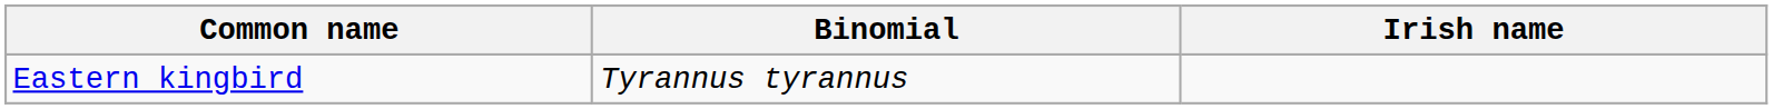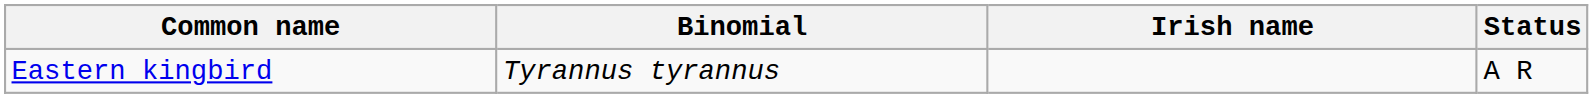 <table width=60% class="wikitable">
 <tr>
 <th width=32%>Common name</th>
 <th width=32%>Binomial</th>
 <th width=32%>Irish name</th>
+<th width=4%>Status</th>
 </tr>
 <tr>
 <td><a href='#'>Eastern kingbird</a></td>
 <td><em>Tyrannus tyrannus</em></td>
 <td></td>
+<td>A R</td>
 </tr>
 </table>
